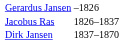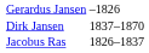 <table>
 <tr>
 <td><a href='#'>Gerardus Jansen</a></td>
 <td>–1826</td>
 </tr>
 <tr>
+<td><a href='#'>Dirk Jansen</a></td>
+<td>1837–1870</td>
+</tr>
+<tr>
 <td><a href='#'>Jacobus Ras</a></td>
 <td>1826–1837</td>
 </tr>
 <tr>
-<td><a href='#'>Dirk Jansen</a></td>
-<td>1837–1870</td>
-</tr>
-<tr>
 </tr>
 </table>
